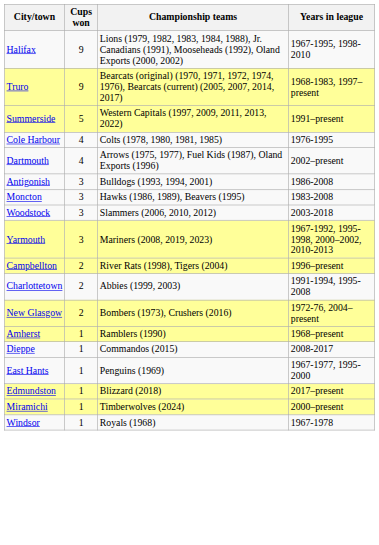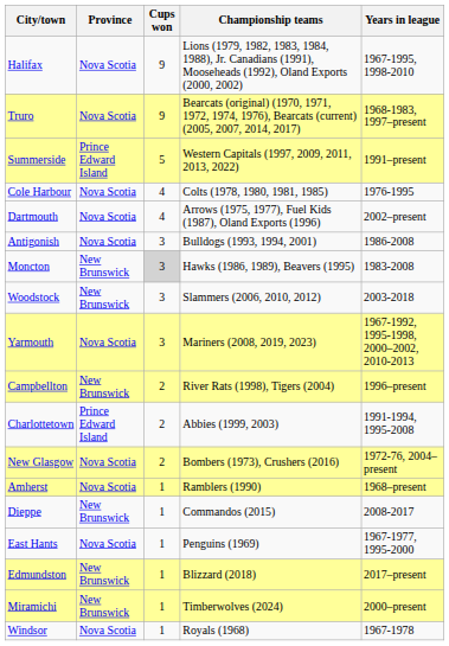 <table class="wikitable sortable">
 <tr>
 <th>City/town</th>
+<th>Province</th>
 <th>Cups won</th>
 <th>Championship teams</th>
 <th>Years in league</th>
 </tr>
 <tr>
 <td><a href='#'>Halifax</a></td>
+<td><a href='#'>Nova Scotia</a></td>
 <td align=center>9</td>
 <td>Lions (1979, 1982, 1983, 1984, 1988), Jr. Canadians (1991), Mooseheads (1992), Oland Exports (2000, 2002)</td>
 <td>1967-1995, 1998-2010</td>
 </tr>
 <tr style="background:#ff9">
 <td><a href='#'>Truro</a></td>
+<td><a href='#'>Nova Scotia</a></td>
 <td align=center>9</td>
 <td>Bearcats (original) (1970, 1971, 1972, 1974, 1976), Bearcats (current) (2005, 2007, 2014, 2017)</td>
 <td>1968-1983, 1997–present</td>
 </tr>
 <tr style="background:#ff9">
 <td><a href='#'>Summerside</a></td>
+<td><a href='#'>Prince Edward Island</a></td>
 <td align=center>5</td>
 <td>Western Capitals (1997, 2009, 2011, 2013, 2022)</td>
 <td>1991–present</td>
 </tr>
 <tr>
 <td><a href='#'>Cole Harbour</a></td>
+<td><a href='#'>Nova Scotia</a></td>
 <td align=center>4</td>
 <td>Colts (1978, 1980, 1981, 1985)</td>
 <td>1976-1995</td>
 </tr>
 <tr>
 <td><a href='#'>Dartmouth</a></td>
+<td><a href='#'>Nova Scotia</a></td>
 <td align=center>4</td>
 <td>Arrows (1975, 1977), Fuel Kids (1987), Oland Exports (1996)</td>
 <td>2002–present</td>
 </tr>
 <tr>
 <td><a href='#'>Antigonish</a></td>
+<td><a href='#'>Nova Scotia</a></td>
 <td align=center>3</td>
 <td>Bulldogs (1993, 1994, 2001)</td>
 <td>1986-2008</td>
 </tr>
 <tr>
 <td><a href='#'>Moncton</a></td>
-<td align=center>3</td>
+<td><a href='#'>New Brunswick</a></td>
+<td align=center style="background: lightgrey;">3</td>
 <td>Hawks (1986, 1989), Beavers (1995)</td>
 <td>1983-2008</td>
 </tr>
 <tr>
 <td><a href='#'>Woodstock</a></td>
+<td><a href='#'>New Brunswick</a></td>
 <td align=center>3</td>
 <td>Slammers (2006, 2010, 2012)</td>
 <td>2003-2018</td>
 </tr>
 <tr style="background:#ff9">
 <td><a href='#'>Yarmouth</a></td>
+<td><a href='#'>Nova Scotia</a></td>
 <td align=center>3</td>
 <td>Mariners (2008, 2019, 2023)</td>
 <td>1967-1992, 1995-1998, 2000–2002, 2010-2013</td>
 </tr>
 <tr style="background:#ff9">
 <td><a href='#'>Campbellton</a></td>
+<td><a href='#'>New Brunswick</a></td>
 <td align=center>2</td>
 <td>River Rats (1998), Tigers (2004)</td>
 <td>1996–present</td>
 </tr>
 <tr>
 <td><a href='#'>Charlottetown</a></td>
+<td><a href='#'>Prince Edward Island</a></td>
 <td align=center>2</td>
 <td>Abbies (1999, 2003)</td>
 <td>1991-1994, 1995-2008</td>
 </tr>
 <tr style="background:#ff9">
 <td><a href='#'>New Glasgow</a></td>
+<td><a href='#'>Nova Scotia</a></td>
 <td align=center>2</td>
 <td>Bombers (1973), Crushers (2016)</td>
 <td>1972-76, 2004–present</td>
 </tr>
 <tr style="background:#ff9">
 <td><a href='#'>Amherst</a></td>
+<td><a href='#'>Nova Scotia</a></td>
 <td align=center>1</td>
 <td>Ramblers (1990)</td>
 <td>1968–present</td>
 </tr>
 <tr>
 <td><a href='#'>Dieppe</a></td>
+<td><a href='#'>New Brunswick</a></td>
 <td align=center>1</td>
 <td>Commandos (2015)</td>
 <td>2008-2017</td>
 </tr>
 <tr>
 <td><a href='#'>East Hants</a></td>
+<td><a href='#'>Nova Scotia</a></td>
 <td align=center>1</td>
 <td>Penguins (1969)</td>
 <td>1967-1977, 1995-2000</td>
 </tr>
 <tr style="background:#ff9">
 <td><a href='#'>Edmundston</a></td>
+<td><a href='#'>New Brunswick</a></td>
 <td align=center>1</td>
 <td>Blizzard (2018)</td>
 <td>2017–present</td>
 </tr>
 <tr style="background:#ff9">
 <td><a href='#'>Miramichi</a></td>
+<td><a href='#'>New Brunswick</a></td>
 <td align=center>1</td>
 <td>Timberwolves (2024)</td>
 <td>2000–present</td>
 </tr>
 <tr>
 <td><a href='#'>Windsor</a></td>
+<td><a href='#'>Nova Scotia</a></td>
 <td align=center>1</td>
 <td>Royals (1968)</td>
 <td>1967-1978</td>
 </tr>
 </table>
